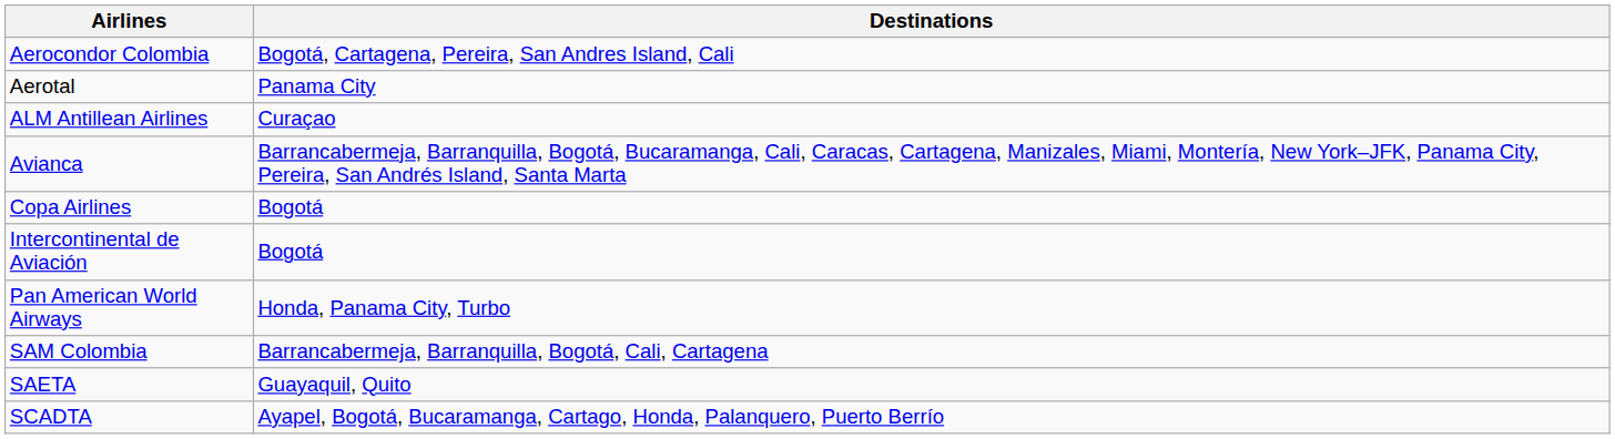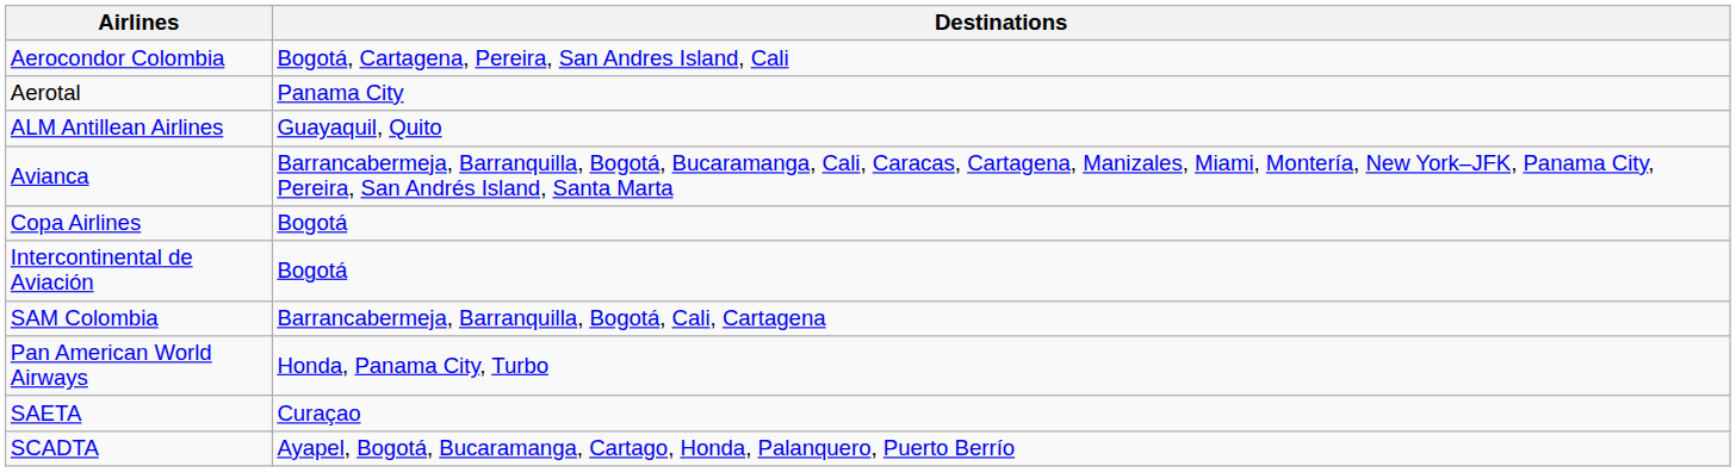 <table class="wikitable">
 <tr>
 <th>Airlines</th>
 <th>Destinations</th>
 </tr>
 <tr>
 <td><a href='#'>Aerocondor Colombia</a></td>
 <td><a href='#'>Bogotá</a>, <a href='#'>Cartagena</a>, <a href='#'>Pereira</a>, <a href='#'>San Andres Island</a>, <a href='#'>Cali</a></td>
 </tr>
 <tr>
 <td>Aerotal</td>
 <td><a href='#'>Panama City</a></td>
 </tr>
 <tr>
 <td><a href='#'>ALM Antillean Airlines</a></td>
-<td><a href='#'>Curaçao</a></td>
+<td><a href='#'>Guayaquil</a>, <a href='#'>Quito</a></td>
 </tr>
 <tr>
 <td><a href='#'>Avianca</a></td>
 <td><a href='#'>Barrancabermeja</a>, <a href='#'>Barranquilla</a>, <a href='#'>Bogotá</a>, <a href='#'>Bucaramanga</a>, <a href='#'>Cali</a>, <a href='#'>Caracas</a>, <a href='#'>Cartagena</a>, <a href='#'>Manizales</a>, <a href='#'>Miami</a>, <a href='#'>Montería</a>, <a href='#'>New York–JFK</a>, <a href='#'>Panama City</a>, <a href='#'>Pereira</a>, <a href='#'>San Andrés Island</a>, <a href='#'>Santa Marta</a></td>
 </tr>
 <tr>
 <td><a href='#'>Copa Airlines</a></td>
 <td><a href='#'>Bogotá</a></td>
 </tr>
 <tr>
 <td><a href='#'>Intercontinental de Aviación</a></td>
 <td><a href='#'>Bogotá</a></td>
 </tr>
 <tr>
+<td><a href='#'>SAM Colombia</a></td>
+<td><a href='#'>Barrancabermeja</a>, <a href='#'>Barranquilla</a>, <a href='#'>Bogotá</a>, <a href='#'>Cali</a>, <a href='#'>Cartagena</a></td>
+</tr>
+<tr>
 <td><a href='#'>Pan American World Airways</a></td>
 <td><a href='#'>Honda</a>, <a href='#'>Panama City</a>, <a href='#'>Turbo</a></td>
 </tr>
 <tr>
-<td><a href='#'>SAM Colombia</a></td>
-<td><a href='#'>Barrancabermeja</a>, <a href='#'>Barranquilla</a>, <a href='#'>Bogotá</a>, <a href='#'>Cali</a>, <a href='#'>Cartagena</a></td>
-</tr>
-<tr>
 <td><a href='#'>SAETA</a></td>
-<td><a href='#'>Guayaquil</a>, <a href='#'>Quito</a></td>
+<td><a href='#'>Curaçao</a></td>
 </tr>
 <tr>
 <td><a href='#'>SCADTA</a></td>
 <td><a href='#'>Ayapel</a>, <a href='#'>Bogotá</a>, <a href='#'>Bucaramanga</a>, <a href='#'>Cartago</a>, <a href='#'>Honda</a>, <a href='#'>Palanquero</a>, <a href='#'>Puerto Berrío</a></td>
 </tr>
 </table>
